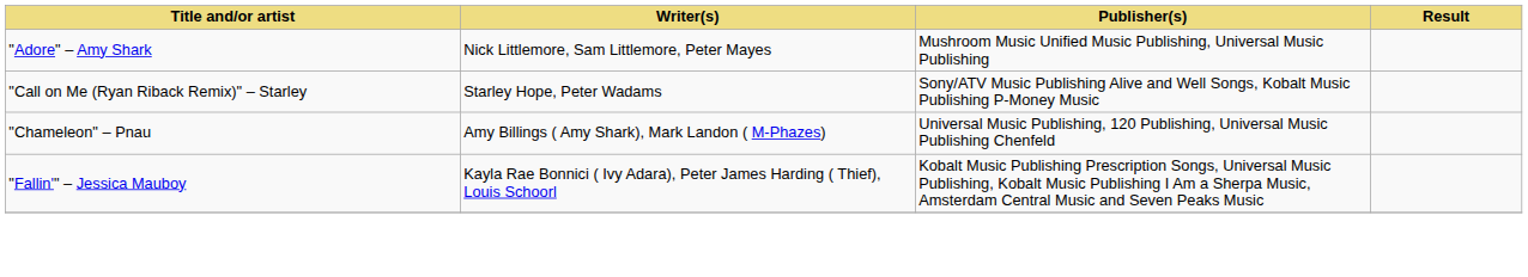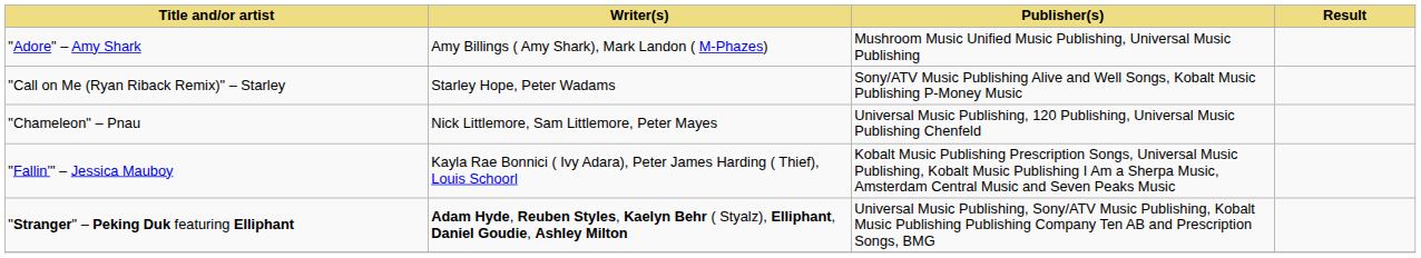 <table class="wikitable" width=100%>
 <tr>
 <th style="width:30%;background:#EEDD82;">Title and/or artist</th>
 <th style="width:30%;background:#EEDD82;">Writer(s)</th>
 <th style="width:30%;background:#EEDD82;">Publisher(s)</th>
 <th style="width:10%;background:#EEDD82;">Result</th>
 </tr>
 <tr>
 <td>"<a href='#'>Adore</a>" – <a href='#'>Amy Shark</a></td>
-<td>Nick Littlemore, Sam Littlemore, Peter Mayes</td>
+<td>Amy Billings ( Amy Shark), Mark Landon ( <a href='#'>M-Phazes</a>)</td>
 <td>Mushroom Music  Unified Music Publishing, Universal Music Publishing</td>
 <td></td>
 </tr>
 <tr>
 <td>"Call on Me (Ryan Riback Remix)" – Starley</td>
 <td>Starley Hope, Peter Wadams</td>
 <td>Sony/ATV Music Publishing  Alive and Well Songs, Kobalt Music Publishing  P-Money Music</td>
 <td></td>
 </tr>
 <tr>
 <td>"Chameleon" – Pnau</td>
-<td>Amy Billings ( Amy Shark), Mark Landon ( <a href='#'>M-Phazes</a>)</td>
+<td>Nick Littlemore, Sam Littlemore, Peter Mayes</td>
 <td>Universal Music Publishing, 120 Publishing, Universal Music Publishing  Chenfeld</td>
 <td></td>
 </tr>
 <tr>
 <td>"<a href='#'>Fallin'</a>" – <a href='#'>Jessica Mauboy</a></td>
 <td>Kayla Rae Bonnici ( Ivy Adara), Peter James Harding ( Thief), <a href='#'>Louis Schoorl</a></td>
 <td>Kobalt Music Publishing  Prescription Songs, Universal Music Publishing, Kobalt Music Publishing  I Am a Sherpa Music, Amsterdam Central Music and Seven Peaks Music</td>
 <td></td>
 </tr>
 <tr>
+<td>"<strong>Stranger</strong>" – <strong>Peking Duk</strong> featuring <strong>Elliphant</strong></td>
+<td><strong>Adam Hyde</strong>, <strong>Reuben Styles</strong>, <strong>Kaelyn Behr</strong> ( Styalz), <strong>Elliphant</strong>, <strong>Daniel Goudie</strong>, <strong>Ashley Milton</strong></td>
+<td>Universal Music Publishing, Sony/ATV Music Publishing, Kobalt Music Publishing  Publishing Company Ten AB and Prescription Songs, BMG</td>
+<td></td>
+</tr>
+<tr>
 </tr>
 </table>
